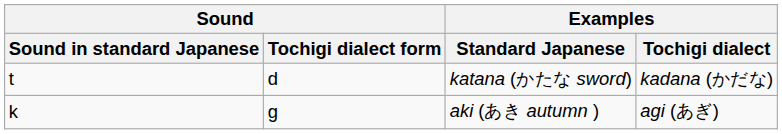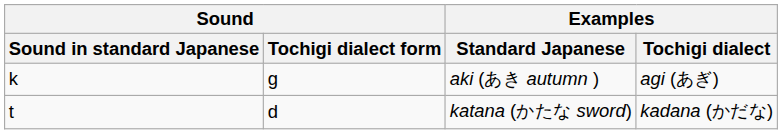 <table class="wikitable">
 <tr>
 <th colspan="2">Sound</th>
 <th colspan="2">Examples</th>
 </tr>
 <tr>
 <th>Sound in standard Japanese</th>
 <th>Tochigi dialect form</th>
 <th>Standard Japanese</th>
 <th>Tochigi dialect</th>
 </tr>
 <tr>
+<td>k</td>
+<td>g</td>
+<td><em>aki</em>  (あき <em>autumn</em> )</td>
+<td><em>agi</em> (あぎ)</td>
+</tr>
+<tr>
 <td>t</td>
 <td>d</td>
 <td><em>katana</em> (かたな <em>sword</em>)</td>
 <td><em>kadana</em> (かだな)</td>
 </tr>
-<tr>
-<td>k</td>
-<td>g</td>
-<td><em>aki</em>  (あき <em>autumn</em> )</td>
-<td><em>agi</em> (あぎ)</td>
-</tr>
 </table>
